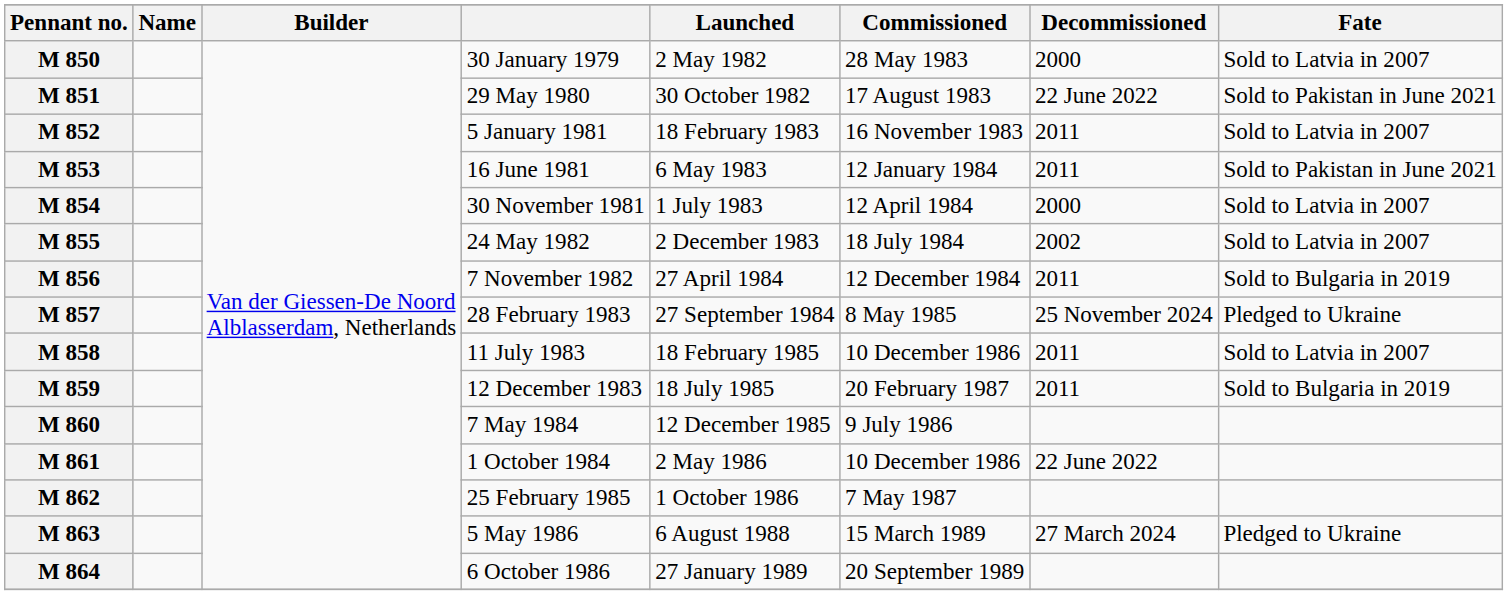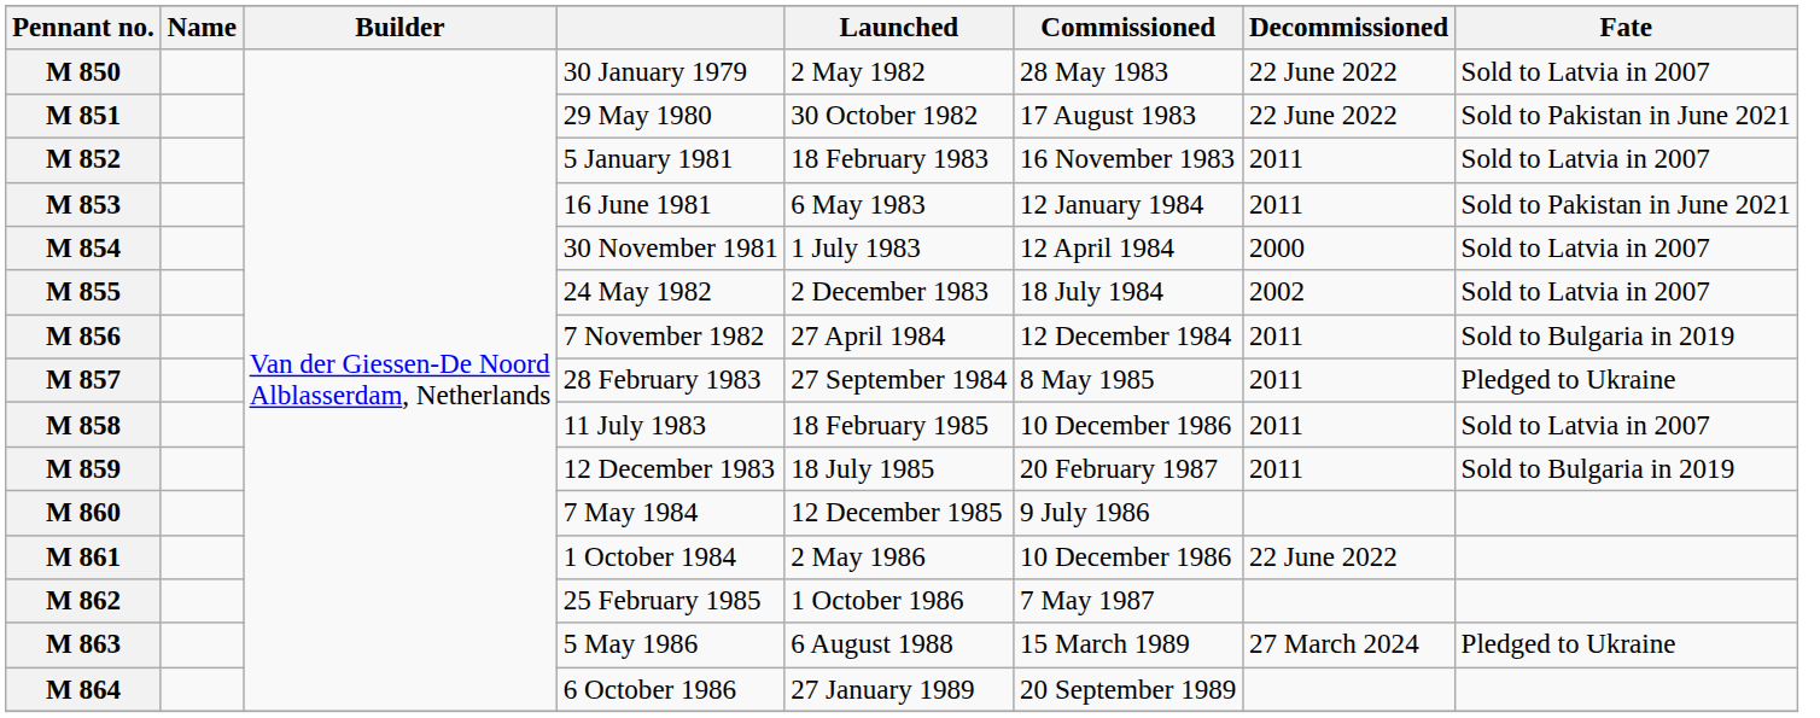 <table class="wikitable plainrowheaders">
 <tr>
 </tr>
 <tr>
 <th scope="col">Pennant no.</th>
 <th scope="col">Name</th>
 <th scope="col">Builder</th>
 <th scope="col"></th>
 <th scope="col">Launched</th>
 <th scope="col">Commissioned</th>
 <th scope="col">Decommissioned</th>
 <th scope="col">Fate</th>
 </tr>
 <tr>
 <th scope="row">M 850</th>
 <td></td>
 <td rowspan=15 align=left><a href='#'>Van der Giessen-De Noord</a> <br> <a href='#'>Alblasserdam</a>, Netherlands</td>
 <td>30 January 1979</td>
 <td>2 May 1982</td>
 <td>28 May 1983</td>
-<td>2000</td>
+<td>22 June 2022</td>
 <td>Sold to Latvia in 2007</td>
 </tr>
 <tr>
 <th scope="row">M 851</th>
 <td></td>
 <td>29 May 1980</td>
 <td>30 October 1982</td>
 <td>17 August 1983</td>
 <td>22 June 2022</td>
 <td>Sold to Pakistan in June 2021</td>
 </tr>
 <tr>
 <th scope="row">M 852</th>
 <td></td>
 <td>5 January 1981</td>
 <td>18 February 1983</td>
 <td>16 November 1983</td>
 <td>2011</td>
 <td>Sold to Latvia in 2007</td>
 </tr>
 <tr>
 <th scope="row">M 853</th>
 <td></td>
 <td>16 June 1981</td>
 <td>6 May 1983</td>
 <td>12 January 1984</td>
 <td>2011</td>
 <td>Sold to Pakistan in June 2021</td>
 </tr>
 <tr>
 <th scope="row">M 854</th>
 <td></td>
 <td>30 November 1981</td>
 <td>1 July 1983</td>
 <td>12 April 1984</td>
 <td>2000</td>
 <td>Sold to Latvia in 2007</td>
 </tr>
 <tr>
 <th scope="row">M 855</th>
 <td></td>
 <td>24 May 1982</td>
 <td>2 December 1983</td>
 <td>18 July 1984</td>
 <td>2002</td>
 <td>Sold to Latvia in 2007</td>
 </tr>
 <tr>
 <th scope="row">M 856</th>
 <td></td>
 <td>7 November 1982</td>
 <td>27 April 1984</td>
 <td>12 December 1984</td>
 <td>2011</td>
 <td>Sold to Bulgaria in 2019</td>
 </tr>
 <tr>
 <th scope="row">M 857</th>
 <td></td>
 <td>28 February 1983</td>
 <td>27 September 1984</td>
 <td>8 May 1985</td>
-<td>25 November 2024</td>
+<td>2011</td>
 <td>Pledged to Ukraine</td>
 </tr>
 <tr>
 <th scope="row">M 858</th>
 <td></td>
 <td>11 July 1983</td>
 <td>18 February 1985</td>
 <td>10 December 1986</td>
 <td>2011</td>
 <td>Sold to Latvia in 2007</td>
 </tr>
 <tr>
 <th scope="row">M 859</th>
 <td></td>
 <td>12 December 1983</td>
 <td>18 July 1985</td>
 <td>20 February 1987</td>
 <td>2011</td>
 <td>Sold to Bulgaria in 2019</td>
 </tr>
 <tr>
 <th scope="row">M 860</th>
 <td></td>
 <td>7 May 1984</td>
 <td>12 December 1985</td>
 <td>9 July 1986</td>
 <td></td>
 <td></td>
 </tr>
 <tr>
 <th scope="row">M 861</th>
 <td></td>
 <td>1 October 1984</td>
 <td>2 May 1986</td>
 <td>10 December 1986</td>
 <td>22 June 2022</td>
 <td></td>
 </tr>
 <tr>
 <th scope="row">M 862</th>
 <td></td>
 <td>25 February 1985</td>
 <td>1 October 1986</td>
 <td>7 May 1987</td>
 <td></td>
 <td></td>
 </tr>
 <tr>
 <th scope="row">M 863</th>
 <td></td>
 <td>5 May 1986</td>
 <td>6 August 1988</td>
 <td>15 March 1989</td>
 <td>27 March 2024</td>
 <td>Pledged to Ukraine</td>
 </tr>
 <tr>
 <th scope="row">M 864</th>
 <td></td>
 <td>6 October 1986</td>
 <td>27 January 1989</td>
 <td>20 September 1989</td>
 <td></td>
 <td></td>
 </tr>
 <tr>
 </tr>
 </table>
